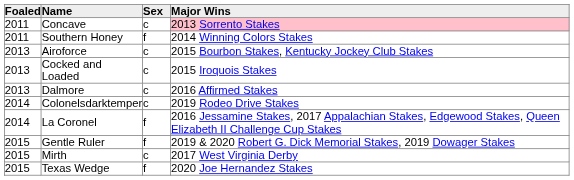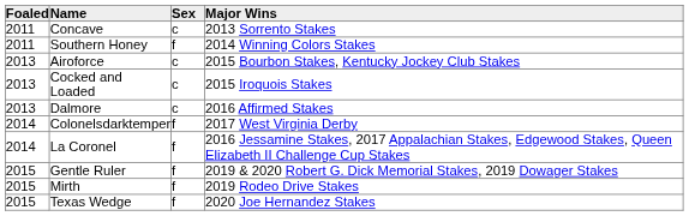 <table border="1" cellpadding="0" style="border-collapse: collapse; font-size:90%">
 <tr bgcolor="#eeeeee">
 <td width="35px"><strong>Foaled</strong></td>
 <td width="120px"><strong>Name</strong></td>
 <td width="35px"><strong>Sex</strong></td>
 <td width="510px"><strong>Major Wins</strong></td>
 </tr>
 <tr>
 <td>2011</td>
 <td>Concave</td>
 <td>c</td>
-<td style="background: pink;">2013 <a href='#'>Sorrento Stakes</a></td>
+<td>2013 <a href='#'>Sorrento Stakes</a></td>
 </tr>
 <tr>
 <td>2011</td>
 <td>Southern Honey</td>
 <td>f</td>
 <td>2014 <a href='#'>Winning Colors Stakes</a></td>
 </tr>
 <tr>
 <td>2013</td>
 <td>Airoforce</td>
 <td>c</td>
 <td>2015 <a href='#'>Bourbon Stakes</a>, <a href='#'>Kentucky Jockey Club Stakes</a></td>
 </tr>
 <tr>
 <td>2013</td>
 <td>Cocked and Loaded</td>
 <td>c</td>
 <td>2015 <a href='#'>Iroquois Stakes</a></td>
 </tr>
 <tr>
 <td>2013</td>
 <td>Dalmore</td>
 <td>c</td>
 <td>2016 <a href='#'>Affirmed Stakes</a></td>
 </tr>
 <tr>
 <td>2014</td>
 <td>Colonelsdarktemper</td>
-<td>c</td>
-<td>2019 <a href='#'>Rodeo Drive Stakes</a></td>
+<td>f</td>
+<td>2017 <a href='#'>West Virginia Derby</a></td>
 </tr>
 <tr>
 <td>2014</td>
 <td>La Coronel</td>
 <td>f</td>
 <td>2016 <a href='#'>Jessamine Stakes</a>, 2017 <a href='#'>Appalachian Stakes</a>, <a href='#'>Edgewood Stakes</a>, <a href='#'>Queen Elizabeth II Challenge Cup Stakes</a></td>
 </tr>
 <tr>
 <td>2015</td>
 <td>Gentle Ruler</td>
 <td>f</td>
 <td>2019 & 2020 <a href='#'>Robert G. Dick Memorial Stakes</a>, 2019 <a href='#'>Dowager Stakes</a></td>
 </tr>
 <tr>
 <td>2015</td>
 <td>Mirth</td>
-<td>c</td>
-<td>2017 <a href='#'>West Virginia Derby</a></td>
+<td>f</td>
+<td>2019 <a href='#'>Rodeo Drive Stakes</a></td>
 </tr>
 <tr>
 <td>2015</td>
 <td>Texas Wedge</td>
 <td>f</td>
 <td>2020 <a href='#'>Joe Hernandez Stakes</a></td>
 </tr>
 </table>
